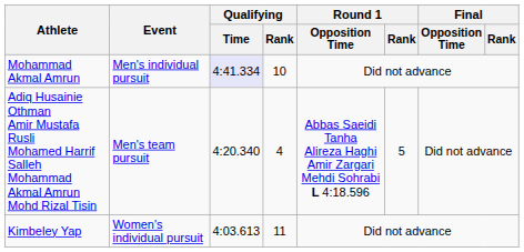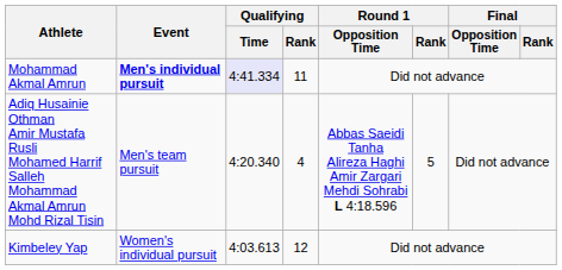 <table class=wikitable style="text-align:center; font-size:90%">
 <tr>
 <th rowspan=2>Athlete</th>
 <th rowspan=2>Event</th>
 <th colspan=2>Qualifying</th>
 <th colspan=2>Round 1</th>
 <th colspan=2>Final</th>
 </tr>
 <tr style="font-size:95%">
 <th>Time</th>
 <th>Rank</th>
 <th>Opposition<br>Time</th>
 <th>Rank</th>
 <th>Opposition<br>Time</th>
 <th>Rank</th>
 </tr>
 <tr>
 <td align=left><a href='#'>Mohammad Akmal Amrun</a></td>
-<td align=left><a href='#'>Men's individual pursuit</a></td>
+<td align=left><strong><a href='#'>Men's individual pursuit</a></strong></td>
 <td style="background: lavender;">4:41.334</td>
-<td>10</td>
+<td>11</td>
 <td colspan=4>Did not advance</td>
 </tr>
 <tr>
 <td align=left><a href='#'>Adiq Husainie Othman</a><br><a href='#'>Amir Mustafa Rusli</a><br><a href='#'>Mohamed Harrif Salleh</a><br><a href='#'>Mohammad Akmal Amrun</a><br><a href='#'>Mohd Rizal Tisin</a></td>
 <td align=left><a href='#'>Men's team pursuit</a></td>
 <td>4:20.340</td>
 <td>4 <strong></strong></td>
 <td><br><a href='#'>Abbas Saeidi Tanha</a><br><a href='#'>Alireza Haghi</a><br><a href='#'>Amir Zargari</a><br><a href='#'>Mehdi Sohrabi</a><br><strong>L</strong> 4:18.596</td>
 <td>5</td>
 <td colspan=2>Did not advance</td>
 </tr>
 <tr>
 <td align="left"><a href='#'>Kimbeley Yap</a></td>
 <td align=left><a href='#'>Women's individual pursuit</a></td>
 <td>4:03.613</td>
-<td>11</td>
+<td>12</td>
 <td colspan=4>Did not advance</td>
 </tr>
 </table>
